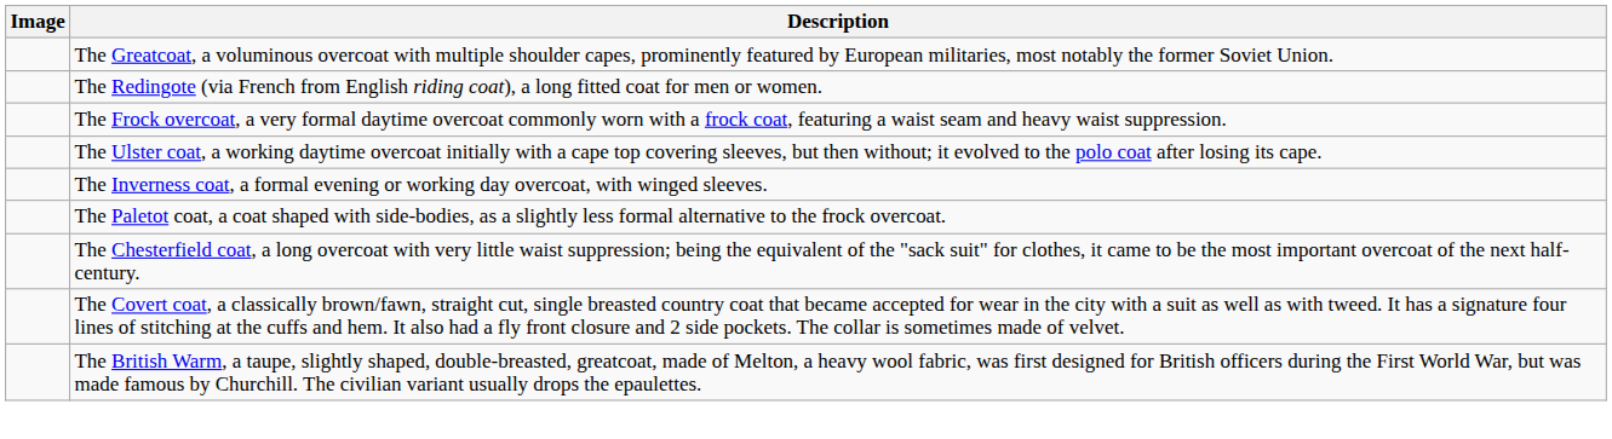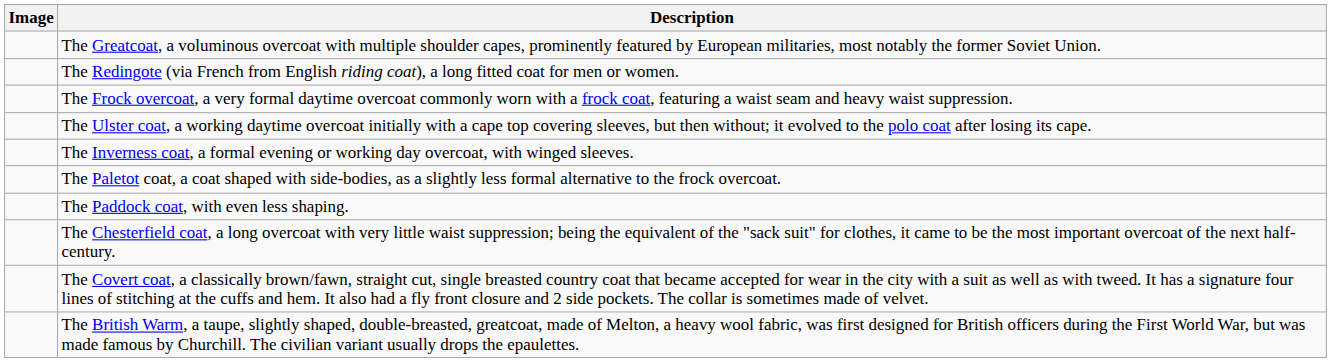 <table class="wikitable">
 <tr>
 <th>Image</th>
 <th>Description</th>
 </tr>
 <tr>
 <td></td>
 <td>The <a href='#'>Greatcoat</a>, a voluminous overcoat with multiple shoulder capes, prominently featured by European militaries, most notably the former Soviet Union.</td>
 </tr>
 <tr>
 <td></td>
 <td>The <a href='#'>Redingote</a> (via French from English <em>riding coat</em>), a long fitted coat for men or women.</td>
 </tr>
 <tr>
 <td></td>
 <td>The <a href='#'>Frock overcoat</a>, a very formal daytime overcoat commonly worn with a <a href='#'>frock coat</a>, featuring a waist seam and heavy waist suppression.</td>
 </tr>
 <tr>
 <td></td>
 <td>The <a href='#'>Ulster coat</a>, a working daytime overcoat initially with a cape top covering sleeves, but then without; it evolved to the <a href='#'>polo coat</a> after losing its cape.</td>
 </tr>
 <tr>
 <td></td>
 <td>The <a href='#'>Inverness coat</a>, a formal evening or working day overcoat, with winged sleeves.</td>
 </tr>
 <tr>
 <td></td>
 <td>The <a href='#'>Paletot</a> coat, a coat shaped with side-bodies, as a slightly less formal alternative to the frock overcoat.</td>
 </tr>
 <tr>
 <td></td>
+<td>The <a href='#'>Paddock coat</a>, with even less shaping.</td>
+</tr>
+<tr>
+<td></td>
 <td>The <a href='#'>Chesterfield coat</a>, a long overcoat with very little waist suppression; being the equivalent of the "sack suit" for clothes, it came to be the most important overcoat of the next half-century.</td>
 </tr>
 <tr>
 <td></td>
 <td>The <a href='#'>Covert coat</a>, a classically brown/fawn, straight cut, single breasted country coat that became accepted for wear in the city with a suit as well as with tweed. It has a signature four lines of stitching at the cuffs and hem. It also had a fly front closure and 2 side pockets. The collar is sometimes made of velvet.</td>
 </tr>
 <tr>
 <td></td>
 <td>The <a href='#'>British Warm</a>, a taupe, slightly shaped, double-breasted, greatcoat, made of Melton, a heavy wool fabric, was first designed for British officers during the First World War, but was made famous by Churchill. The civilian variant usually drops the epaulettes.</td>
 </tr>
 </table>
